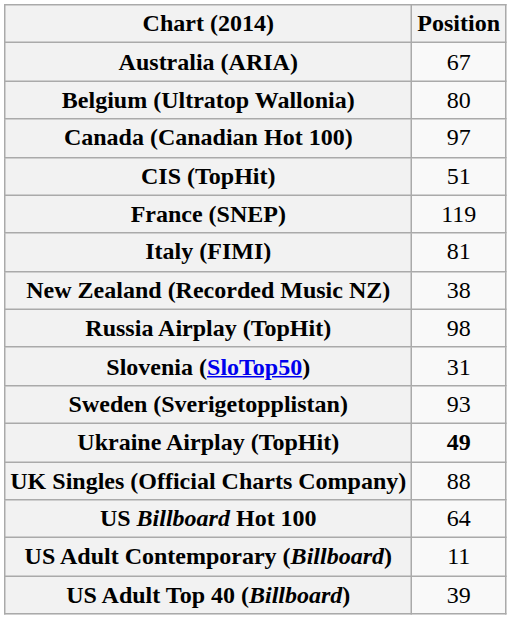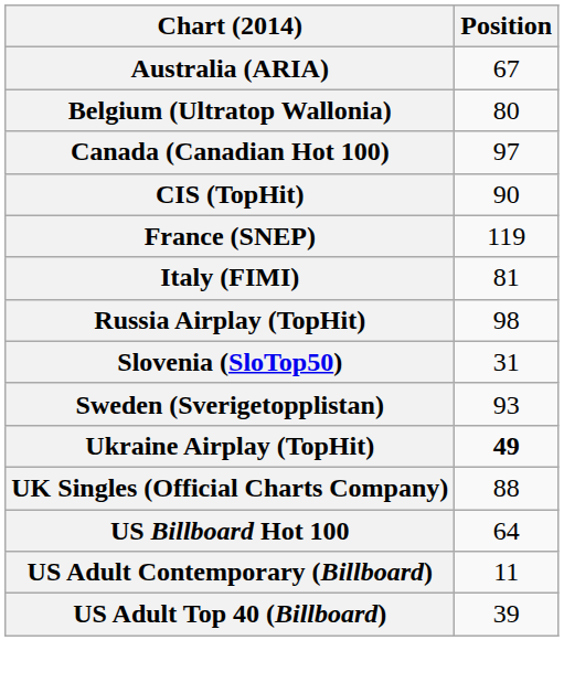 <table class="wikitable sortable plainrowheaders" style="text-align:center;">
 <tr>
 <th>Chart (2014)</th>
 <th>Position</th>
 </tr>
 <tr>
 <th scope=row>Australia (ARIA)</th>
 <td align=center>67</td>
 </tr>
 <tr>
 <th scope="row">Belgium (Ultratop Wallonia)</th>
 <td style="text-align:center;">80</td>
 </tr>
 <tr>
 <th scope="row">Canada (Canadian Hot 100)</th>
 <td style="text-align:center;">97</td>
 </tr>
 <tr>
 <th scope="row">CIS (TopHit)</th>
-<td>51</td>
+<td>90</td>
 </tr>
 <tr>
 <th scope="row">France (SNEP)</th>
 <td style="text-align:center;">119</td>
 </tr>
 <tr>
 <th scope="row">Italy (FIMI)</th>
 <td style="text-align:center;">81</td>
-</tr>
-<tr>
-<th scope="row">New Zealand (Recorded Music NZ)</th>
-<td style="text-align:center;">38</td>
 </tr>
 <tr>
 <th scope="row">Russia Airplay (TopHit)</th>
 <td style="text-align:center;">98</td>
 </tr>
 <tr>
 <th scope="row">Slovenia (<a href='#'>SloTop50</a>)</th>
 <td align=center>31</td>
 </tr>
 <tr>
 <th scope="row">Sweden (Sverigetopplistan)</th>
 <td style="text-align:center;">93</td>
 </tr>
 <tr>
 <th scope="row">Ukraine Airplay (TopHit)</th>
 <td style="text-align:center;"><strong>49</strong></td>
 </tr>
 <tr>
 <th scope="row">UK Singles (Official Charts Company)</th>
 <td style="text-align:center;">88</td>
 </tr>
 <tr>
 <th scope="row">US <em>Billboard</em> Hot 100</th>
 <td style="text-align:center;">64</td>
 </tr>
 <tr>
 <th scope="row">US Adult Contemporary (<em>Billboard</em>)</th>
 <td style="text-align:center;">11</td>
 </tr>
 <tr>
 <th scope="row">US Adult Top 40 (<em>Billboard</em>)</th>
 <td style="text-align:center;">39</td>
 </tr>
 </table>
